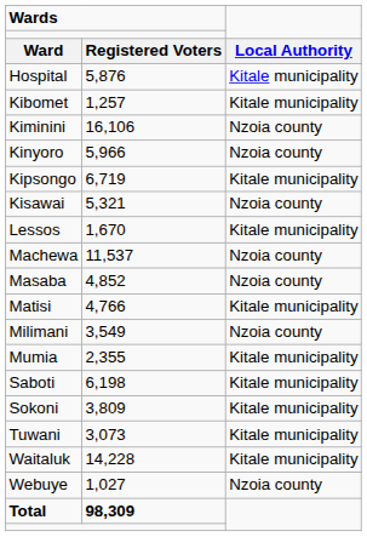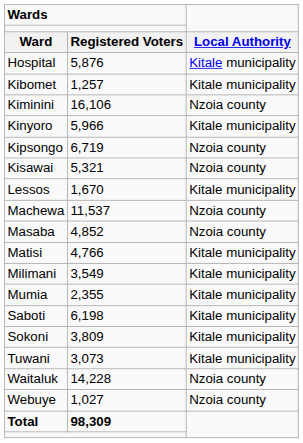 <table class="wikitable">
 <tr>
 <td colspan="2"><strong>Wards</strong></td>
 </tr>
 <tr>
 <td colspan="2"></td>
 </tr>
 <tr>
 <th>Ward</th>
 <th>Registered Voters</th>
 <th><a href='#'>Local Authority</a></th>
 </tr>
 <tr>
 <td>Hospital</td>
 <td>5,876</td>
 <td><a href='#'>Kitale</a> municipality</td>
 </tr>
 <tr>
 <td>Kibomet</td>
 <td>1,257</td>
 <td>Kitale municipality</td>
 </tr>
 <tr>
 <td>Kiminini</td>
 <td>16,106</td>
 <td>Nzoia county</td>
 </tr>
 <tr>
 <td>Kinyoro</td>
 <td>5,966</td>
-<td>Nzoia county</td>
+<td>Kitale municipality</td>
 </tr>
 <tr>
 <td>Kipsongo</td>
 <td>6,719</td>
-<td>Kitale municipality</td>
+<td>Nzoia county</td>
 </tr>
 <tr>
 <td>Kisawai</td>
 <td>5,321</td>
 <td>Nzoia county</td>
 </tr>
 <tr>
 <td>Lessos</td>
 <td>1,670</td>
 <td>Kitale municipality</td>
 </tr>
 <tr>
 <td>Machewa</td>
 <td>11,537</td>
 <td>Nzoia county</td>
 </tr>
 <tr>
 <td>Masaba</td>
 <td>4,852</td>
 <td>Nzoia county</td>
 </tr>
 <tr>
 <td>Matisi</td>
 <td>4,766</td>
 <td>Kitale municipality</td>
 </tr>
 <tr>
 <td>Milimani</td>
 <td>3,549</td>
-<td>Nzoia county</td>
+<td>Kitale municipality</td>
 </tr>
 <tr>
 <td>Mumia</td>
 <td>2,355</td>
 <td>Kitale municipality</td>
 </tr>
 <tr>
 <td>Saboti</td>
 <td>6,198</td>
 <td>Kitale municipality</td>
 </tr>
 <tr>
 <td>Sokoni</td>
 <td>3,809</td>
 <td>Kitale municipality</td>
 </tr>
 <tr>
 <td>Tuwani</td>
 <td>3,073</td>
 <td>Kitale municipality</td>
 </tr>
 <tr>
 <td>Waitaluk</td>
 <td>14,228</td>
-<td>Kitale municipality</td>
+<td>Nzoia county</td>
 </tr>
 <tr>
 <td>Webuye</td>
 <td>1,027</td>
 <td>Nzoia county</td>
 </tr>
 <tr>
 <td><strong>Total</strong></td>
 <td><strong>98,309</strong></td>
 </tr>
 <tr>
 <td colspan="2"></td>
 </tr>
 </table>
